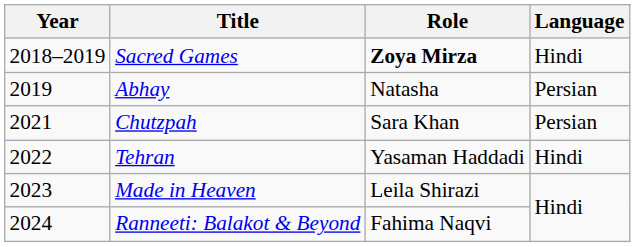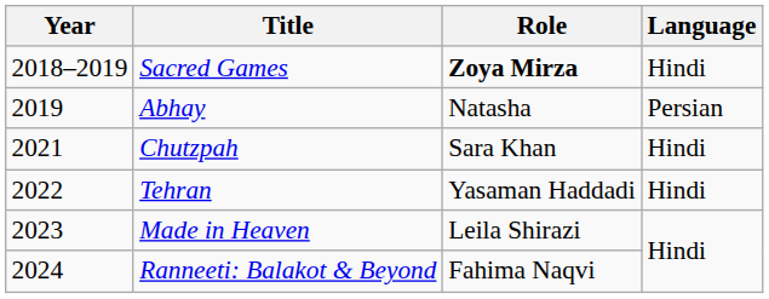 <table class="wikitable">
 <tr>
 <th>Year</th>
 <th>Title</th>
 <th>Role</th>
 <th>Language</th>
 </tr>
 <tr>
 <td>2018–2019</td>
 <td><em><a href='#'>Sacred Games</a></em></td>
 <td><strong>Zoya Mirza</strong></td>
 <td>Hindi</td>
 </tr>
 <tr>
 <td>2019</td>
 <td><em><a href='#'>Abhay</a></em></td>
 <td>Natasha</td>
 <td>Persian</td>
 </tr>
 <tr>
 <td>2021</td>
 <td><em><a href='#'>Chutzpah</a></em></td>
 <td>Sara Khan</td>
-<td>Persian</td>
+<td>Hindi</td>
 </tr>
 <tr>
 <td>2022</td>
 <td><em><a href='#'>Tehran</a></em></td>
 <td>Yasaman Haddadi</td>
 <td>Hindi</td>
 </tr>
 <tr>
 <td>2023</td>
 <td><em><a href='#'>Made in Heaven</a></em></td>
 <td>Leila Shirazi</td>
 <td rowspan="2">Hindi</td>
 </tr>
 <tr>
 <td>2024</td>
 <td><em><a href='#'>Ranneeti: Balakot & Beyond</a></em></td>
 <td>Fahima Naqvi</td>
 </tr>
 </table>
